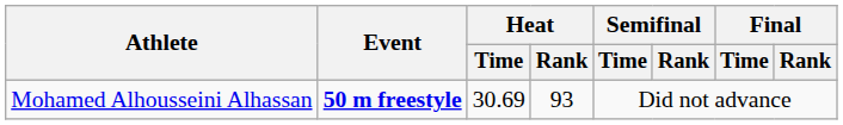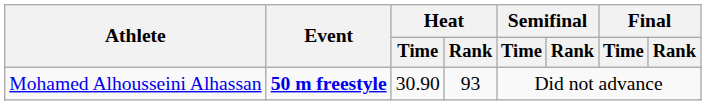 <table class=wikitable style="font-size:90%">
 <tr>
 <th rowspan="2">Athlete</th>
 <th rowspan="2">Event</th>
 <th colspan="2">Heat</th>
 <th colspan="2">Semifinal</th>
 <th colspan="2">Final</th>
 </tr>
 <tr style="font-size:95%">
 <th>Time</th>
 <th>Rank</th>
 <th>Time</th>
 <th>Rank</th>
 <th>Time</th>
 <th>Rank</th>
 </tr>
 <tr align=center>
 <td align=left><a href='#'>Mohamed Alhousseini Alhassan</a></td>
 <td align=left><strong><a href='#'>50 m freestyle</a></strong></td>
-<td>30.69</td>
+<td>30.90</td>
 <td>93</td>
 <td colspan=4>Did not advance</td>
 </tr>
 </table>
